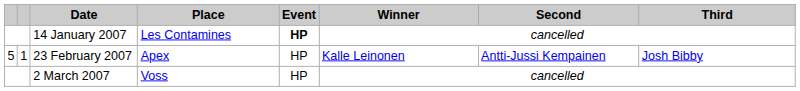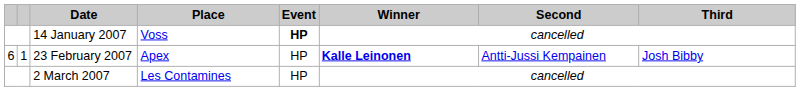 <table class="wikitable plainrowheaders" style="background:#fff; font-size:86%; line-height:16px; border:grey solid 1px; border-collapse:collapse;">
 <tr style="background:#ccc; text-align:center;">
 <th scope="col" style="background:#ccc; width=20 px;"></th>
 <th scope="col" style="background:#ccc; width=30 px;"></th>
 <th scope="col" style="background:#ccc; width:120px;">Date</th>
 <th scope="col" style="background:#ccc; width:160px;">Place</th>
 <th scope="col" style="background:#ccc; width:15px;">Event</th>
 <th scope="col" style="background:#ccc; width:185px;">Winner</th>
 <th scope="col" style="background:#ccc; width:185px;">Second</th>
 <th scope="col" style="background:#ccc; width:185px;">Third</th>
 </tr>
 <tr>
 <td colspan=2></td>
 <td>14 January 2007</td>
-<td> <a href='#'>Les Contamines</a></td>
+<td> <a href='#'>Voss</a></td>
 <td align=center><strong>HP</strong></td>
 <td colspan=3 align=center><em>cancelled</em></td>
 </tr>
 <tr>
-<td align=center>5</td>
+<td align=center>6</td>
 <td align=center>1</td>
 <td>23 February 2007</td>
 <td> <a href='#'>Apex</a></td>
 <td align=center>HP</td>
-<td> <a href='#'>Kalle Leinonen</a></td>
+<td><strong> <a href='#'>Kalle Leinonen</a></strong></td>
 <td> <a href='#'>Antti-Jussi Kempainen</a></td>
 <td> <a href='#'>Josh Bibby</a></td>
 </tr>
 <tr>
 <td colspan=2></td>
 <td>2 March 2007</td>
-<td> <a href='#'>Voss</a></td>
+<td> <a href='#'>Les Contamines</a></td>
 <td align=center>HP</td>
 <td colspan="3" align="center"><em>cancelled</em></td>
 </tr>
 </table>
